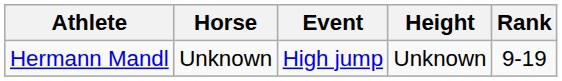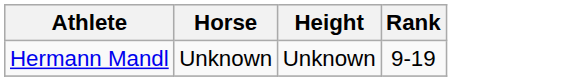 <table class=wikitable style="font-size:90%">
 <tr>
 <th>Athlete</th>
 <th>Horse</th>
-<th>Event</th>
 <th>Height</th>
 <th>Rank</th>
 </tr>
 <tr align=center>
 <td align=left><a href='#'>Hermann Mandl</a></td>
 <td align=left>Unknown</td>
-<td align=left><a href='#'>High jump</a></td>
 <td>Unknown</td>
 <td>9-19</td>
 </tr>
 </table>
